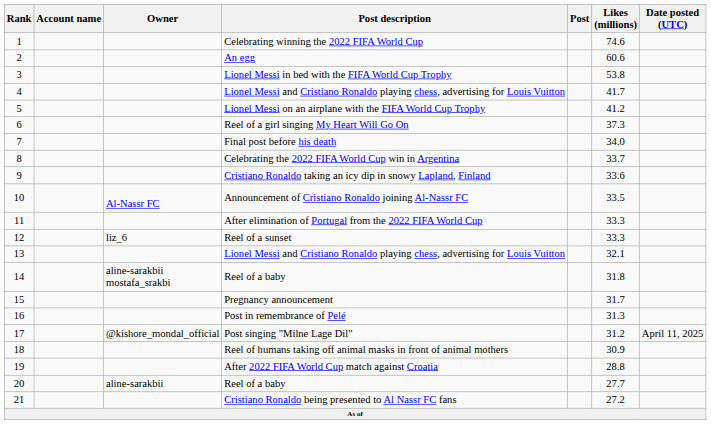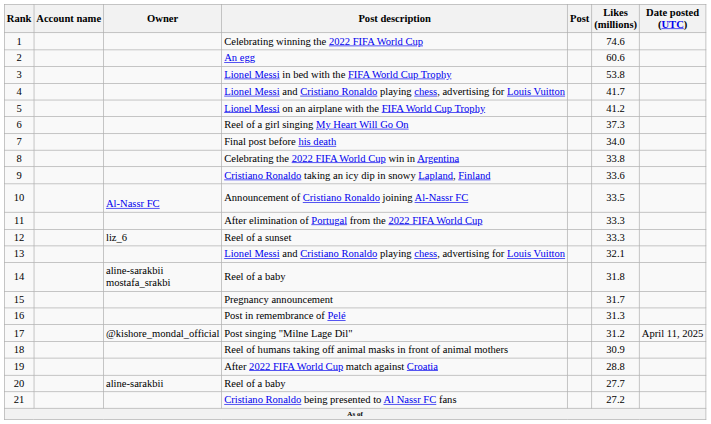 <table class="wikitable sortable">
 <tr>
 <th>Rank</th>
 <th>Account name</th>
 <th>Owner</th>
 <th class="unsortable">Post description</th>
 <th class="unsortable">Post</th>
 <th>Likes<br>(millions)</th>
 <th>Date posted<br>(<a href='#'>UTC</a>)</th>
 </tr>
 <tr>
 <td style="text-align:center;">1</td>
 <td></td>
 <td></td>
 <td>Celebrating winning the <a href='#'>2022 FIFA World Cup</a></td>
 <td style="text-align:center;"></td>
 <td style="text-align:center;">74.6</td>
 <td style="text-align:right;"></td>
 </tr>
 <tr>
 <td style="text-align:center;">2</td>
 <td></td>
 <td></td>
 <td><a href='#'>An egg</a></td>
 <td style="text-align:center;"></td>
 <td style="text-align:center;">60.6</td>
 <td style="text-align:right;"></td>
 </tr>
 <tr>
 <td style="text-align:center;">3</td>
 <td></td>
 <td></td>
 <td><a href='#'>Lionel Messi</a> in bed with the <a href='#'>FIFA World Cup Trophy</a></td>
 <td style="text-align:center;"></td>
 <td style="text-align:center;">53.8</td>
 <td style="text-align:right;"></td>
 </tr>
 <tr>
 <td style="text-align:center;">4</td>
 <td></td>
 <td></td>
 <td><a href='#'>Lionel Messi</a> and <a href='#'>Cristiano Ronaldo</a> playing <a href='#'>chess</a>, advertising for <a href='#'>Louis Vuitton</a></td>
 <td style="text-align:center;"></td>
 <td style="text-align:center;">41.7</td>
 <td style="text-align:right;"></td>
 </tr>
 <tr>
 <td style="text-align:center;">5</td>
 <td></td>
 <td></td>
 <td><a href='#'>Lionel Messi</a> on an airplane with the <a href='#'>FIFA World Cup Trophy</a></td>
 <td style="text-align:center;"></td>
 <td style="text-align:center;">41.2</td>
 <td style="text-align:right;"></td>
 </tr>
 <tr>
 <td style="text-align:center;">6</td>
 <td></td>
 <td></td>
 <td>Reel of a girl singing <a href='#'>My Heart Will Go On</a></td>
 <td style="text-align:center;"></td>
 <td style="text-align:center;">37.3</td>
 <td style="text-align:right;"></td>
 </tr>
 <tr>
 <td style="text-align:center;">7</td>
 <td></td>
 <td></td>
 <td>Final post before <a href='#'>his death</a></td>
 <td style="text-align:center;"></td>
 <td style="text-align:center;">34.0</td>
 <td style="text-align:right;"></td>
 </tr>
 <tr>
 <td style="text-align:center;">8</td>
 <td></td>
 <td></td>
 <td>Celebrating the <a href='#'>2022 FIFA World Cup</a> win in <a href='#'>Argentina</a></td>
 <td style="text-align:center;"></td>
-<td style="text-align:center;">33.7</td>
+<td style="text-align:center;">33.8</td>
 <td style="text-align:right;"></td>
 </tr>
 <tr>
 <td style="text-align:center;">9</td>
 <td></td>
 <td></td>
 <td><a href='#'>Cristiano Ronaldo</a> taking an icy dip in snowy <a href='#'>Lapland</a>, <a href='#'>Finland</a></td>
 <td style="text-align:center;"><br></td>
 <td style="text-align:center;">33.6</td>
 <td style="text-align:right;"></td>
 </tr>
 <tr>
 <td style="text-align:center;">10</td>
 <td><br></td>
 <td><br><a href='#'>Al-Nassr FC</a></td>
 <td>Announcement of <a href='#'>Cristiano Ronaldo</a> joining <a href='#'>Al-Nassr FC</a></td>
 <td style="text-align:center;"></td>
 <td style="text-align:center;">33.5</td>
 <td style="text-align:right;"></td>
 </tr>
 <tr>
 <td style="text-align:center;">11</td>
 <td></td>
 <td></td>
 <td>After elimination of <a href='#'>Portugal</a> from the <a href='#'>2022 FIFA World Cup</a></td>
 <td style="text-align:center;"></td>
 <td style="text-align:center;">33.3</td>
 <td style="text-align:right;"></td>
 </tr>
 <tr>
 <td style="text-align:center;">12</td>
 <td></td>
 <td>liz_6</td>
 <td>Reel of a sunset</td>
 <td style="text-align:center;"></td>
 <td style="text-align:center;">33.3</td>
 <td style="text-align:right;"></td>
 </tr>
 <tr>
 <td style="text-align:center;">13</td>
 <td></td>
 <td></td>
 <td><a href='#'>Lionel Messi</a> and <a href='#'>Cristiano Ronaldo</a> playing <a href='#'>chess</a>, advertising for <a href='#'>Louis Vuitton</a></td>
 <td style="text-align:center;"></td>
 <td style="text-align:center;">32.1</td>
 <td style="text-align:right;"></td>
 </tr>
 <tr>
 <td style="text-align:center;">14</td>
 <td> </td>
 <td>aline-sarakbii<br>mostafa_srakbi</td>
 <td>Reel of a baby</td>
 <td style="text-align:center;"></td>
 <td style="text-align:center;">31.8</td>
 <td style="text-align:right;"></td>
 </tr>
 <tr>
 <td style="text-align:center;">15</td>
 <td><br></td>
 <td><br></td>
 <td>Pregnancy announcement</td>
 <td style="text-align:center;"></td>
 <td style="text-align:center;">31.7</td>
 <td style="text-align:right;"></td>
 </tr>
 <tr>
 <td style="text-align:center;">16</td>
 <td></td>
 <td></td>
 <td>Post in remembrance of <a href='#'>Pelé</a></td>
 <td style="text-align:center;"></td>
 <td style="text-align:center;">31.3</td>
 <td style="text-align:right;"></td>
 </tr>
 <tr>
 <td style="text-align: center;">17</td>
 <td></td>
 <td>@kishore_mondal_official</td>
 <td>Post singing "Milne Lage Dil"</td>
 <td style="text-align: center;"></td>
 <td style="text-align: center;">31.2</td>
 <td style="text-align: right;">April 11, 2025</td>
 </tr>
 <tr>
 <td style="text-align:center;">18</td>
 <td></td>
 <td></td>
 <td>Reel of humans taking off animal masks in front of animal mothers</td>
 <td style="text-align:center;"></td>
 <td style="text-align:center;">30.9</td>
 <td style="text-align:right;"></td>
 </tr>
 <tr>
 <td style="text-align:center;">19</td>
 <td></td>
 <td></td>
 <td>After <a href='#'>2022 FIFA World Cup</a> match against <a href='#'>Croatia</a></td>
 <td style="text-align:center;"></td>
 <td style="text-align:center;">28.8</td>
 <td style="text-align:right;"></td>
 </tr>
 <tr>
 <td style="text-align:center;">20</td>
 <td></td>
 <td>aline-sarakbii</td>
 <td>Reel of a baby</td>
 <td style="text-align:center;"></td>
 <td style="text-align:center;">27.7</td>
 <td style="text-align:right;"></td>
 </tr>
 <tr>
 <td style="text-align:center;">21</td>
 <td></td>
 <td></td>
 <td><a href='#'>Cristiano Ronaldo</a> being presented to <a href='#'>Al Nassr FC</a> fans</td>
 <td style="text-align:center;"></td>
 <td style="text-align:center;">27.2</td>
 <td style="text-align:right;"></td>
 </tr>
 <tr>
 <th colspan="7" style="text-align:center; font-size:8pt;">As of   </th>
 </tr>
 </table>
